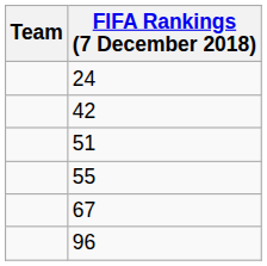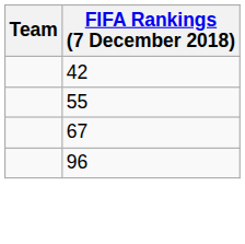 <table class="wikitable sortable" style="text-align: left;">
 <tr>
 <th>Team</th>
 <th><a href='#'>FIFA Rankings</a><br>(7 December 2018)</th>
 </tr>
 <tr>
 <td></td>
-<td>24</td>
-</tr>
-<tr>
-<td></td>
 <td>42</td>
-</tr>
-<tr>
-<td></td>
-<td>51</td>
 </tr>
 <tr>
 <td></td>
 <td>55</td>
 </tr>
 <tr>
 <td></td>
 <td>67</td>
 </tr>
 <tr>
 <td></td>
 <td>96</td>
 </tr>
 </table>
